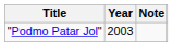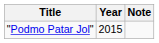 <table class="wikitable plainrowheaders">
 <tr>
 <th>Title</th>
 <th>Year</th>
 <th>Note</th>
 </tr>
 <tr>
 <td>"<a href='#'>Podmo Patar Jol</a>"</td>
-<td>2003</td>
+<td>2015</td>
 <td></td>
 </tr>
 </table>
